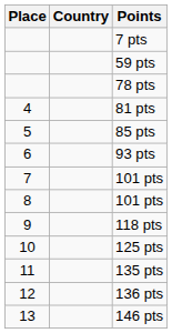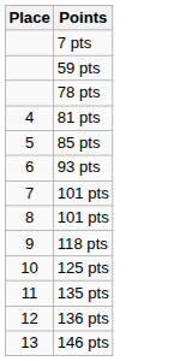 <table class=wikitable>
 <tr>
 <th>Place</th>
-<th>Country</th>
 <th>Points</th>
 </tr>
 <tr>
 <td align=center></td>
-<td></td>
 <td>7 pts</td>
 </tr>
 <tr>
 <td align=center></td>
-<td></td>
 <td>59 pts</td>
 </tr>
 <tr>
 <td align=center></td>
-<td></td>
 <td>78 pts</td>
 </tr>
 <tr>
 <td align=center>4</td>
-<td></td>
 <td>81 pts</td>
 </tr>
 <tr>
 <td align=center>5</td>
-<td></td>
 <td>85 pts</td>
 </tr>
 <tr>
 <td align=center>6</td>
-<td></td>
 <td>93 pts</td>
 </tr>
 <tr>
 <td align=center>7</td>
-<td></td>
 <td>101 pts</td>
 </tr>
 <tr>
 <td align=center>8</td>
-<td></td>
 <td>101 pts</td>
 </tr>
 <tr>
 <td align=center>9</td>
-<td></td>
 <td>118 pts</td>
 </tr>
 <tr>
 <td align=center>10</td>
-<td></td>
 <td>125 pts</td>
 </tr>
 <tr>
 <td align=center>11</td>
-<td></td>
 <td>135 pts</td>
 </tr>
 <tr>
 <td align=center>12</td>
-<td></td>
 <td>136 pts</td>
 </tr>
 <tr>
 <td align=center>13</td>
-<td></td>
 <td>146 pts</td>
 </tr>
 </table>
